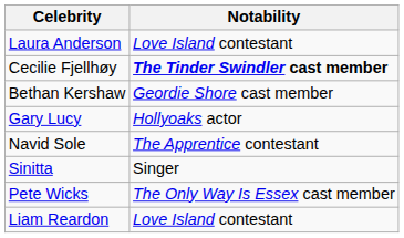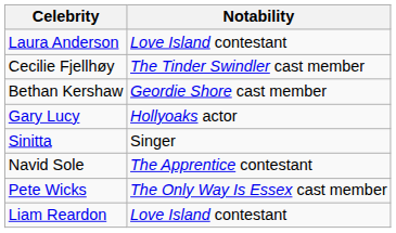 <table class="wikitable sortable">
 <tr>
 <th>Celebrity</th>
 <th>Notability</th>
 </tr>
 <tr>
 <td><a href='#'>Laura Anderson</a></td>
 <td><em><a href='#'>Love Island</a></em> contestant</td>
 </tr>
 <tr>
 <td>Cecilie Fjellhøy</td>
-<td><strong><em><a href='#'>The Tinder Swindler</a></em> cast member</strong></td>
+<td><em><a href='#'>The Tinder Swindler</a></em> cast member</td>
 </tr>
 <tr>
 <td>Bethan Kershaw</td>
 <td><em><a href='#'>Geordie Shore</a></em> cast member</td>
 </tr>
 <tr>
 <td><a href='#'>Gary Lucy</a></td>
 <td><em><a href='#'>Hollyoaks</a></em> actor</td>
 </tr>
 <tr>
+<td><a href='#'>Sinitta</a></td>
+<td>Singer</td>
+</tr>
+<tr>
 <td>Navid Sole</td>
 <td><em><a href='#'>The Apprentice</a></em> contestant</td>
-</tr>
-<tr>
-<td><a href='#'>Sinitta</a></td>
-<td>Singer</td>
 </tr>
 <tr>
 <td><a href='#'>Pete Wicks</a></td>
 <td><em><a href='#'>The Only Way Is Essex</a></em> cast member</td>
 </tr>
 <tr>
 <td><a href='#'>Liam Reardon</a></td>
 <td><em><a href='#'>Love Island</a></em> contestant</td>
 </tr>
 </table>
